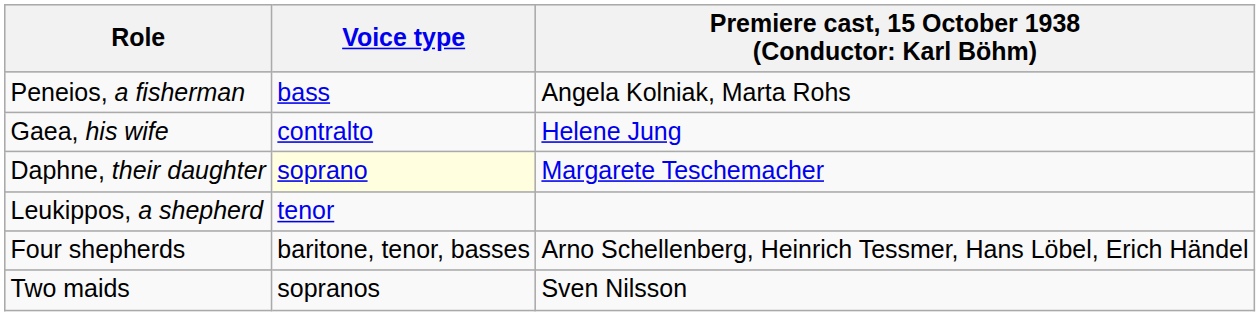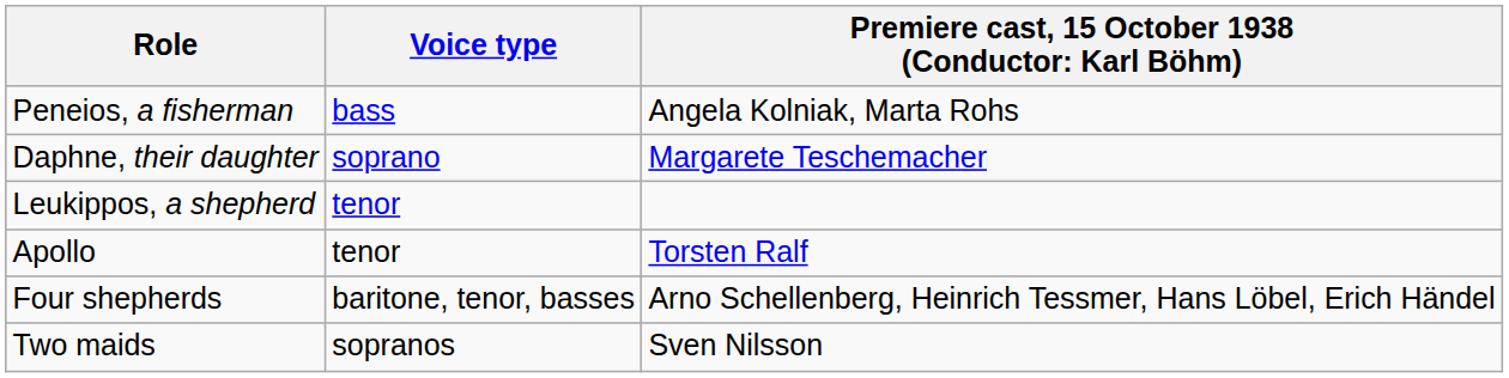 <table class="wikitable">
 <tr>
 <th>Role</th>
 <th><a href='#'>Voice type</a></th>
 <th>Premiere cast, 15 October 1938<br>(Conductor: Karl Böhm)</th>
 </tr>
 <tr>
 <td>Peneios, <em>a fisherman</em></td>
 <td><a href='#'>bass</a></td>
 <td>Angela Kolniak, Marta Rohs</td>
 </tr>
 <tr>
-<td>Gaea, <em>his wife</em></td>
-<td><a href='#'>contralto</a></td>
-<td><a href='#'>Helene Jung</a></td>
-</tr>
-<tr>
 <td>Daphne, <em>their daughter</em></td>
-<td style="background: lightyellow;"><a href='#'>soprano</a></td>
+<td><a href='#'>soprano</a></td>
 <td><a href='#'>Margarete Teschemacher</a></td>
 </tr>
 <tr>
 <td>Leukippos, <em>a shepherd</em></td>
 <td><a href='#'>tenor</a></td>
 <td></td>
+</tr>
+<tr>
+<td>Apollo</td>
+<td>tenor</td>
+<td><a href='#'>Torsten Ralf</a></td>
 </tr>
 <tr>
 <td>Four shepherds</td>
 <td>baritone, tenor, basses</td>
 <td>Arno Schellenberg, Heinrich Tessmer, Hans Löbel, Erich Händel</td>
 </tr>
 <tr>
 <td>Two maids</td>
 <td>sopranos</td>
 <td>Sven Nilsson</td>
 </tr>
 </table>
